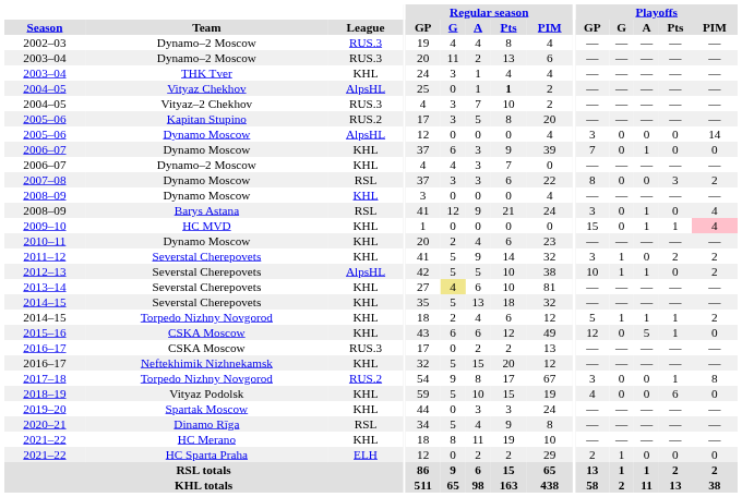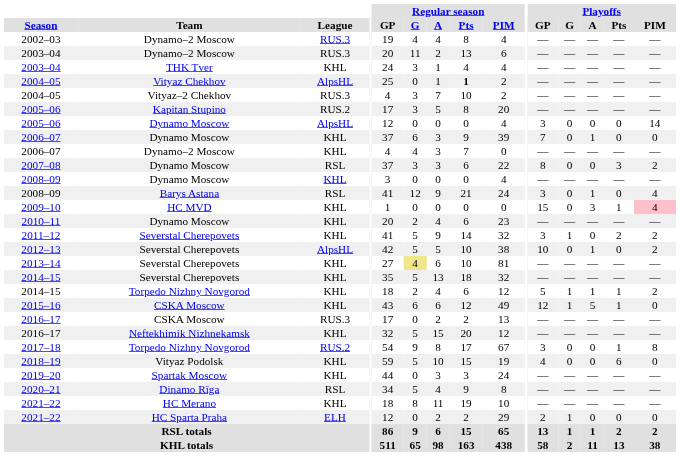 <table border="0" cellpadding="1" cellspacing="0" style="text-align:center; width:60em">
 <tr bgcolor="#e0e0e0">
 <th colspan="3" bgcolor="#ffffff"></th>
 <th rowspan="99" bgcolor="#ffffff"></th>
 <th colspan="5"><a href='#'>Regular season</a></th>
 <th rowspan="99" bgcolor="#ffffff"></th>
 <th colspan="5"><a href='#'>Playoffs</a></th>
 </tr>
 <tr bgcolor="#e0e0e0">
 <th><a href='#'>Season</a></th>
 <th>Team</th>
 <th>League</th>
 <th>GP</th>
 <th><a href='#'>G</a></th>
 <th><a href='#'>A</a></th>
 <th><a href='#'>Pts</a></th>
 <th><a href='#'>PIM</a></th>
 <th>GP</th>
 <th>G</th>
 <th>A</th>
 <th>Pts</th>
 <th>PIM</th>
 </tr>
 <tr>
 <td>2002–03</td>
 <td>Dynamo–2 Moscow</td>
 <td><a href='#'>RUS.3</a></td>
 <td>19</td>
 <td>4</td>
 <td>4</td>
 <td>8</td>
 <td>4</td>
 <td>—</td>
 <td>—</td>
 <td>—</td>
 <td>—</td>
 <td>—</td>
 </tr>
 <tr bgcolor="#f0f0f0">
 <td>2003–04</td>
 <td>Dynamo–2 Moscow</td>
 <td>RUS.3</td>
 <td>20</td>
 <td>11</td>
 <td>2</td>
 <td>13</td>
 <td>6</td>
 <td>—</td>
 <td>—</td>
 <td>—</td>
 <td>—</td>
 <td>—</td>
 </tr>
 <tr>
 <td><a href='#'>2003–04</a></td>
 <td><a href='#'>THK Tver</a></td>
 <td>KHL</td>
 <td>24</td>
 <td>3</td>
 <td>1</td>
 <td>4</td>
 <td>4</td>
 <td>—</td>
 <td>—</td>
 <td>—</td>
 <td>—</td>
 <td>—</td>
 </tr>
 <tr bgcolor="#f0f0f0">
 <td><a href='#'>2004–05</a></td>
 <td><a href='#'>Vityaz Chekhov</a></td>
 <td><a href='#'>AlpsHL</a></td>
 <td>25</td>
 <td>0</td>
 <td>1</td>
 <td><strong>1</strong></td>
 <td>2</td>
 <td>—</td>
 <td>—</td>
 <td>—</td>
 <td>—</td>
 <td>—</td>
 </tr>
 <tr>
 <td>2004–05</td>
 <td>Vityaz–2 Chekhov</td>
 <td>RUS.3</td>
 <td>4</td>
 <td>3</td>
 <td>7</td>
 <td>10</td>
 <td>2</td>
 <td>—</td>
 <td>—</td>
 <td>—</td>
 <td>—</td>
 <td>—</td>
 </tr>
 <tr bgcolor="#f0f0f0">
 <td><a href='#'>2005–06</a></td>
 <td><a href='#'>Kapitan Stupino</a></td>
 <td>RUS.2</td>
 <td>17</td>
 <td>3</td>
 <td>5</td>
 <td>8</td>
 <td>20</td>
 <td>—</td>
 <td>—</td>
 <td>—</td>
 <td>—</td>
 <td>—</td>
 </tr>
 <tr>
 <td><a href='#'>2005–06</a></td>
 <td><a href='#'>Dynamo Moscow</a></td>
 <td><a href='#'>AlpsHL</a></td>
 <td>12</td>
 <td>0</td>
 <td>0</td>
 <td>0</td>
 <td>4</td>
 <td>3</td>
 <td>0</td>
 <td>0</td>
 <td>0</td>
 <td>14</td>
 </tr>
 <tr bgcolor="#f0f0f0">
 <td><a href='#'>2006–07</a></td>
 <td>Dynamo Moscow</td>
 <td>KHL</td>
 <td>37</td>
 <td>6</td>
 <td>3</td>
 <td>9</td>
 <td>39</td>
 <td>7</td>
 <td>0</td>
 <td>1</td>
 <td>0</td>
 <td>0</td>
 </tr>
 <tr>
 <td>2006–07</td>
 <td>Dynamo–2 Moscow</td>
 <td>KHL</td>
 <td>4</td>
 <td>4</td>
 <td>3</td>
 <td>7</td>
 <td>0</td>
 <td>—</td>
 <td>—</td>
 <td>—</td>
 <td>—</td>
 <td>—</td>
 </tr>
 <tr bgcolor="#f0f0f0">
 <td><a href='#'>2007–08</a></td>
 <td>Dynamo Moscow</td>
 <td>RSL</td>
 <td>37</td>
 <td>3</td>
 <td>3</td>
 <td>6</td>
 <td>22</td>
 <td>8</td>
 <td>0</td>
 <td>0</td>
 <td>3</td>
 <td>2</td>
 </tr>
 <tr>
 <td><a href='#'>2008–09</a></td>
 <td>Dynamo Moscow</td>
 <td><a href='#'>KHL</a></td>
 <td>3</td>
 <td>0</td>
 <td>0</td>
 <td>0</td>
 <td>4</td>
 <td>—</td>
 <td>—</td>
 <td>—</td>
 <td>—</td>
 <td>—</td>
 </tr>
 <tr bgcolor="#f0f0f0">
 <td>2008–09</td>
 <td><a href='#'>Barys Astana</a></td>
 <td>RSL</td>
 <td>41</td>
 <td>12</td>
 <td>9</td>
 <td>21</td>
 <td>24</td>
 <td>3</td>
 <td>0</td>
 <td>1</td>
 <td>0</td>
 <td>4</td>
 </tr>
 <tr>
 <td><a href='#'>2009–10</a></td>
 <td><a href='#'>HC MVD</a></td>
 <td>KHL</td>
 <td>1</td>
 <td>0</td>
 <td>0</td>
 <td>0</td>
 <td>0</td>
 <td>15</td>
 <td>0</td>
-<td>1</td>
+<td>3</td>
 <td>1</td>
 <td style="background: pink;">4</td>
 </tr>
 <tr bgcolor="#f0f0f0">
 <td><a href='#'>2010–11</a></td>
 <td>Dynamo Moscow</td>
 <td>KHL</td>
 <td>20</td>
 <td>2</td>
 <td>4</td>
 <td>6</td>
 <td>23</td>
 <td>—</td>
 <td>—</td>
 <td>—</td>
 <td>—</td>
 <td>—</td>
 </tr>
 <tr>
 <td><a href='#'>2011–12</a></td>
 <td><a href='#'>Severstal Cherepovets</a></td>
 <td>KHL</td>
 <td>41</td>
 <td>5</td>
 <td>9</td>
 <td>14</td>
 <td>32</td>
 <td>3</td>
 <td>1</td>
 <td>0</td>
 <td>2</td>
 <td>2</td>
 </tr>
 <tr bgcolor="#f0f0f0">
 <td><a href='#'>2012–13</a></td>
 <td>Severstal Cherepovets</td>
 <td><a href='#'>AlpsHL</a></td>
 <td>42</td>
 <td>5</td>
 <td>5</td>
 <td>10</td>
 <td>38</td>
 <td>10</td>
-<td>1</td>
+<td>0</td>
 <td>1</td>
 <td>0</td>
 <td>2</td>
 </tr>
 <tr>
 <td><a href='#'>2013–14</a></td>
 <td>Severstal Cherepovets</td>
 <td>KHL</td>
 <td>27</td>
 <td style="background: khaki;">4</td>
 <td>6</td>
 <td>10</td>
 <td>81</td>
 <td>—</td>
 <td>—</td>
 <td>—</td>
 <td>—</td>
 <td>—</td>
 </tr>
 <tr bgcolor="#f0f0f0">
 <td><a href='#'>2014–15</a></td>
 <td>Severstal Cherepovets</td>
 <td>KHL</td>
 <td>35</td>
 <td>5</td>
 <td>13</td>
 <td>18</td>
 <td>32</td>
 <td>—</td>
 <td>—</td>
 <td>—</td>
 <td>—</td>
 <td>—</td>
 </tr>
 <tr>
 <td>2014–15</td>
 <td><a href='#'>Torpedo Nizhny Novgorod</a></td>
 <td>KHL</td>
 <td>18</td>
 <td>2</td>
 <td>4</td>
 <td>6</td>
 <td>12</td>
 <td>5</td>
 <td>1</td>
 <td>1</td>
 <td>1</td>
 <td>2</td>
 </tr>
 <tr bgcolor="#f0f0f0">
 <td><a href='#'>2015–16</a></td>
 <td><a href='#'>CSKA Moscow</a></td>
 <td>KHL</td>
 <td>43</td>
 <td>6</td>
 <td>6</td>
 <td>12</td>
 <td>49</td>
 <td>12</td>
-<td>0</td>
+<td>1</td>
 <td>5</td>
 <td>1</td>
 <td>0</td>
 </tr>
 <tr>
 <td><a href='#'>2016–17</a></td>
 <td>CSKA Moscow</td>
 <td>RUS.3</td>
 <td>17</td>
 <td>0</td>
 <td>2</td>
 <td>2</td>
 <td>13</td>
 <td>—</td>
 <td>—</td>
 <td>—</td>
 <td>—</td>
 <td>—</td>
 </tr>
 <tr bgcolor="#f0f0f0">
 <td>2016–17</td>
 <td><a href='#'>Neftekhimik Nizhnekamsk</a></td>
 <td>KHL</td>
 <td>32</td>
 <td>5</td>
 <td>15</td>
 <td>20</td>
 <td>12</td>
 <td>—</td>
 <td>—</td>
 <td>—</td>
 <td>—</td>
 <td>—</td>
 </tr>
 <tr>
 <td><a href='#'>2017–18</a></td>
 <td><a href='#'>Torpedo Nizhny Novgorod</a></td>
 <td><a href='#'>RUS.2</a></td>
 <td>54</td>
 <td>9</td>
 <td>8</td>
 <td>17</td>
 <td>67</td>
 <td>3</td>
 <td>0</td>
 <td>0</td>
 <td>1</td>
 <td>8</td>
 </tr>
 <tr bgcolor="#f0f0f0">
 <td><a href='#'>2018–19</a></td>
 <td>Vityaz Podolsk</td>
 <td>KHL</td>
 <td>59</td>
 <td>5</td>
 <td>10</td>
 <td>15</td>
 <td>19</td>
 <td>4</td>
 <td>0</td>
 <td>0</td>
 <td>6</td>
 <td>0</td>
 </tr>
 <tr>
 <td><a href='#'>2019–20</a></td>
 <td><a href='#'>Spartak Moscow</a></td>
 <td>KHL</td>
 <td>44</td>
 <td>0</td>
 <td>3</td>
 <td>3</td>
 <td>24</td>
 <td>—</td>
 <td>—</td>
 <td>—</td>
 <td>—</td>
 <td>—</td>
 </tr>
 <tr bgcolor="#f0f0f0">
 <td><a href='#'>2020–21</a></td>
 <td><a href='#'>Dinamo Rīga</a></td>
 <td>RSL</td>
 <td>34</td>
 <td>5</td>
 <td>4</td>
 <td>9</td>
 <td>8</td>
 <td>—</td>
 <td>—</td>
 <td>—</td>
 <td>—</td>
 <td>—</td>
 </tr>
 <tr>
 <td><a href='#'>2021–22</a></td>
 <td><a href='#'>HC Merano</a></td>
 <td>KHL</td>
 <td>18</td>
 <td>8</td>
 <td>11</td>
 <td>19</td>
 <td>10</td>
 <td>—</td>
 <td>—</td>
 <td>—</td>
 <td>—</td>
 <td>—</td>
 </tr>
 <tr bgcolor="#f0f0f0">
 <td><a href='#'>2021–22</a></td>
 <td><a href='#'>HC Sparta Praha</a></td>
 <td><a href='#'>ELH</a></td>
 <td>12</td>
 <td>0</td>
 <td>2</td>
 <td>2</td>
 <td>29</td>
 <td>2</td>
 <td>1</td>
 <td>0</td>
 <td>0</td>
 <td>0</td>
 </tr>
 <tr bgcolor="#e0e0e0">
 <th colspan="3">RSL totals</th>
 <th>86</th>
 <th>9</th>
 <th>6</th>
 <th>15</th>
 <th>65</th>
 <th>13</th>
 <th>1</th>
 <th>1</th>
 <th>2</th>
 <th>2</th>
 </tr>
 <tr bgcolor="#e0e0e0">
 <th colspan="3">KHL totals</th>
 <th>511</th>
 <th>65</th>
 <th>98</th>
 <th>163</th>
 <th>438</th>
 <th>58</th>
 <th>2</th>
 <th>11</th>
 <th>13</th>
 <th>38</th>
 </tr>
 </table>
